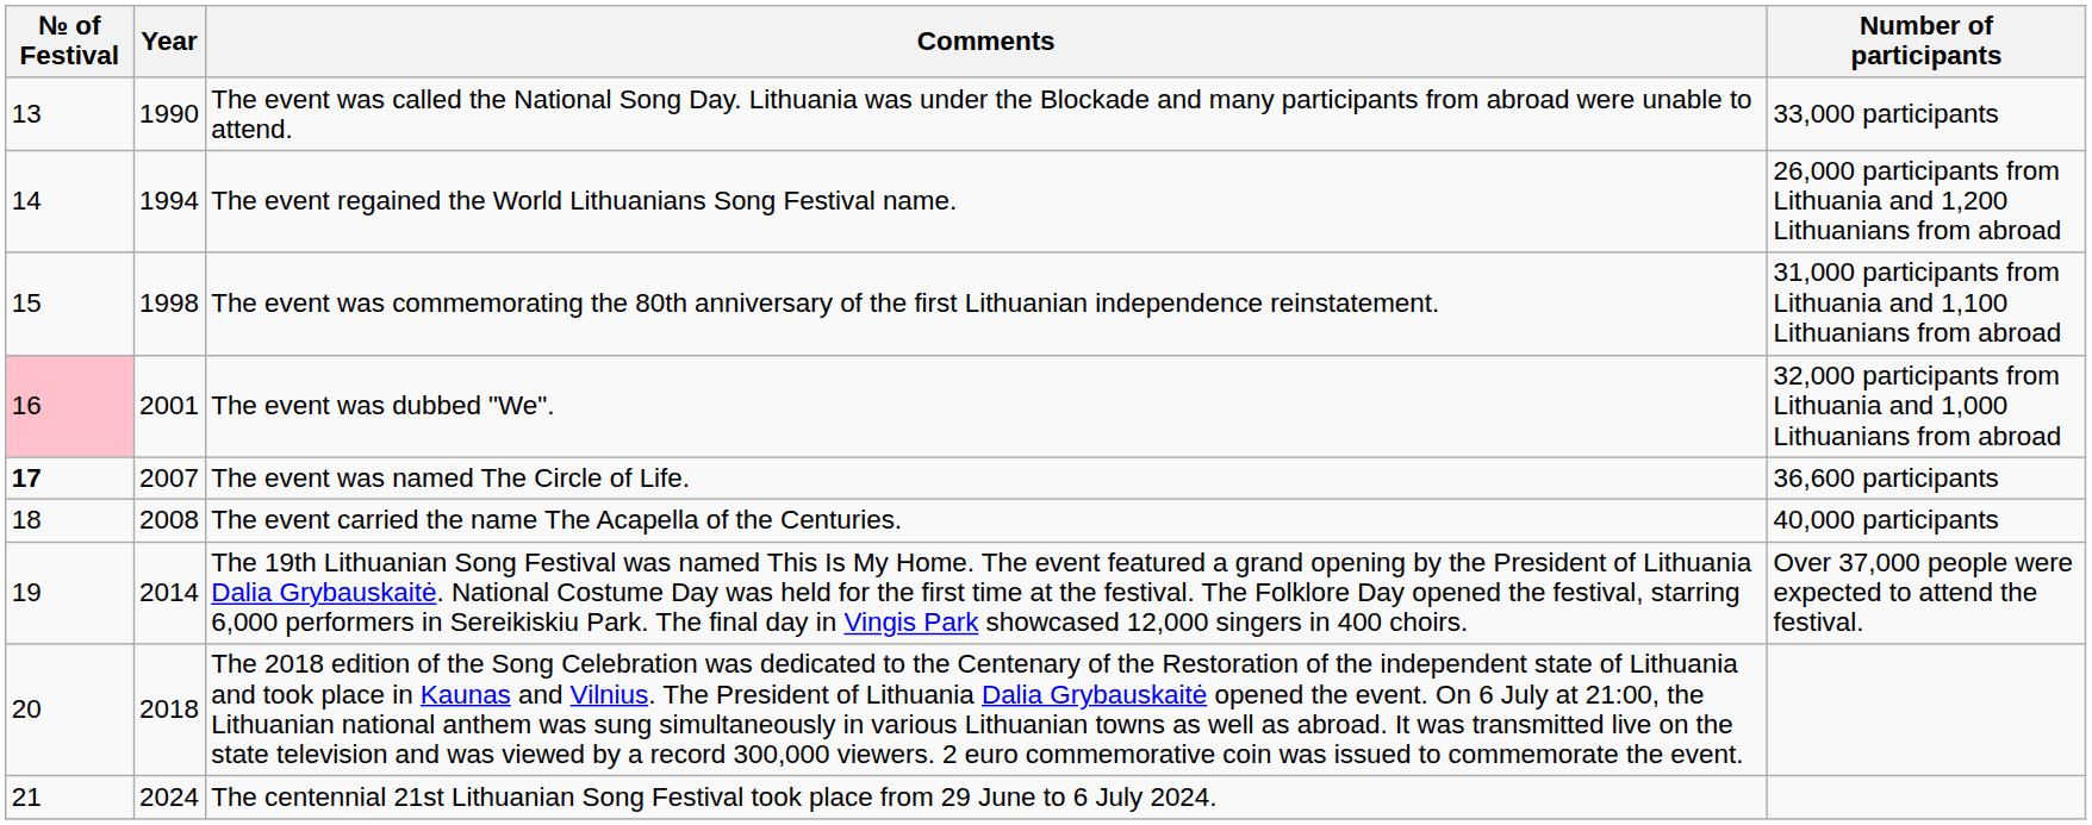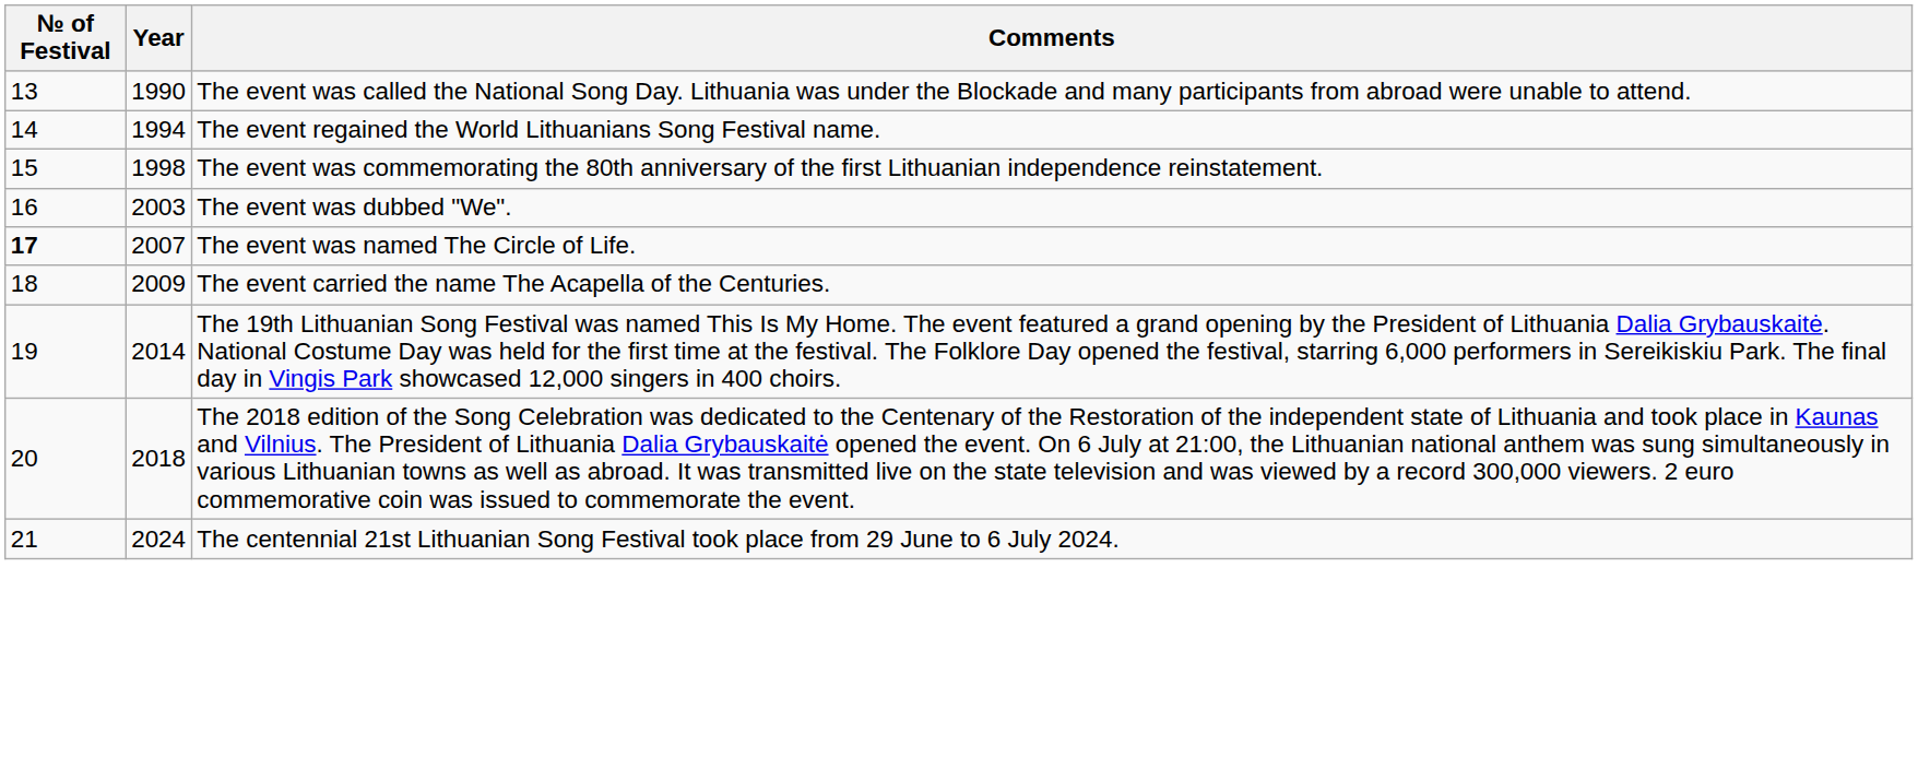 <table class="wikitable">
 <tr>
 <th>№ of Festival</th>
 <th>Year</th>
 <th>Comments</th>
-<th>Number of<br>participants</th>
 </tr>
 <tr>
 <td>13</td>
 <td>1990</td>
 <td>The event was called the National Song Day. Lithuania was under the Blockade and many participants from abroad were unable to attend.</td>
-<td>33,000 participants</td>
 </tr>
 <tr>
 <td>14</td>
 <td>1994</td>
 <td>The event regained the World Lithuanians Song Festival name.</td>
-<td>26,000 participants from Lithuania and 1,200 Lithuanians from abroad</td>
 </tr>
 <tr>
 <td>15</td>
 <td>1998</td>
 <td>The event was commemorating the 80th anniversary of the first Lithuanian independence reinstatement.</td>
-<td>31,000 participants from Lithuania and 1,100 Lithuanians from abroad</td>
 </tr>
 <tr>
-<td style="background: pink;">16</td>
-<td>2001</td>
+<td>16</td>
+<td>2003</td>
 <td>The event was dubbed "We".</td>
-<td>32,000 participants from Lithuania and 1,000 Lithuanians from abroad</td>
 </tr>
 <tr>
 <td><strong>17</strong></td>
 <td>2007</td>
 <td>The event was named The Circle of Life.</td>
-<td>36,600 participants</td>
 </tr>
 <tr>
 <td>18</td>
-<td>2008</td>
+<td>2009</td>
 <td>The event carried the name The Acapella of the Centuries.</td>
-<td>40,000 participants</td>
 </tr>
 <tr>
 <td>19</td>
 <td>2014</td>
 <td>The 19th Lithuanian Song Festival was named This Is My Home. The event featured a grand opening by the President of Lithuania <a href='#'>Dalia Grybauskaitė</a>. National Costume Day was held for the first time at the festival. The Folklore Day opened the festival, starring 6,000 performers in Sereikiskiu Park. The final day in <a href='#'>Vingis Park</a> showcased 12,000 singers in 400 choirs.</td>
-<td>Over 37,000 people were expected to attend the festival.</td>
 </tr>
 <tr>
 <td>20</td>
 <td>2018</td>
 <td>The 2018 edition of the Song Celebration was dedicated to the Centenary of the Restoration of the independent state of Lithuania and took place in <a href='#'>Kaunas</a> and <a href='#'>Vilnius</a>. The President of Lithuania <a href='#'>Dalia Grybauskaitė</a> opened the event. On 6 July at 21:00, the Lithuanian national anthem was sung simultaneously in various Lithuanian towns as well as abroad. It was transmitted live on the state television and was viewed by a record 300,000 viewers. 2 euro commemorative coin was issued to commemorate the event.</td>
-<td></td>
 </tr>
 <tr>
 <td>21</td>
 <td>2024</td>
 <td>The centennial 21st Lithuanian Song Festival took place from 29 June to 6 July 2024.</td>
-<td></td>
 </tr>
 </table>
